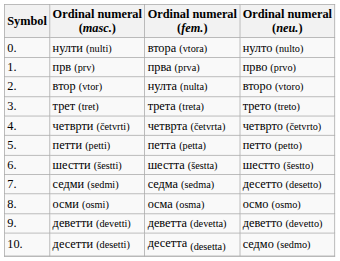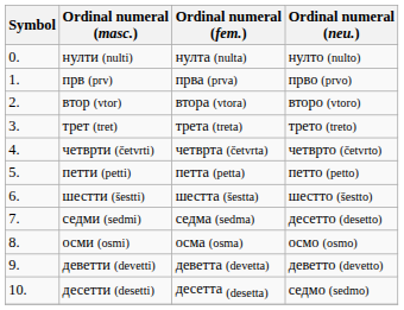 <table class="wikitable" align="center">
 <tr>
 <th>Symbol</th>
 <th>Ordinal numeral <br> (<em>masc.</em>)</th>
 <th>Ordinal numeral <br> (<em>fem.</em>)</th>
 <th>Ordinal numeral <br> (<em>neu.</em>)</th>
 </tr>
 <tr>
 <td>0.</td>
 <td>нулти <small>(nulti)</small></td>
-<td>втора <small>(vtora)</small></td>
+<td>нулта <small>(nulta)</small></td>
 <td>нулто <small>(nulto)</small></td>
 </tr>
 <tr>
 <td>1.</td>
 <td>прв <small>(prv)</small></td>
 <td>прва <small>(prva)</small></td>
 <td>прво <small>(prvo)</small></td>
 </tr>
 <tr>
 <td>2.</td>
 <td>втор <small>(vtor)</small></td>
-<td>нулта <small>(nulta)</small></td>
+<td>втора <small>(vtora)</small></td>
 <td>второ <small>(vtoro)</small></td>
 </tr>
 <tr>
 <td>3.</td>
 <td>трет <small>(tret)</small></td>
 <td>трета <small>(treta)</small></td>
 <td>трето <small>(treto)</small></td>
 </tr>
 <tr>
 <td>4.</td>
 <td>четврти <small>(četvrti)</small></td>
 <td>четврта <small>(četvrta)</small></td>
 <td>четврто <small>(četvrto)</small></td>
 </tr>
 <tr>
 <td>5.</td>
 <td>петти <small>(petti)</small></td>
 <td>петта <small>(petta)</small></td>
 <td>петто <small>(petto)</small></td>
 </tr>
 <tr>
 <td>6.</td>
 <td>шестти <small>(šestti)</small></td>
 <td>шестта <small>(šestta)</small></td>
 <td>шестто <small>(šestto)</small></td>
 </tr>
 <tr>
 <td>7.</td>
 <td>седми <small>(sedmi)</small></td>
 <td>седма <small>(sedma)</small></td>
 <td>десетто <small>(desetto)</small></td>
 </tr>
 <tr>
 <td>8.</td>
 <td>осми <small>(osmi)</small></td>
 <td>осма <small>(osma)</small></td>
 <td>осмо <small>(osmo)</small></td>
 </tr>
 <tr>
 <td>9.</td>
 <td>деветти <small>(devetti)</small></td>
 <td>деветта <small>(devetta)</small></td>
 <td>деветто <small>(devetto)</small></td>
 </tr>
 <tr>
 <td>10.</td>
 <td>десетти <small>(desetti)</small></td>
 <td>десетта <sub>(desetta)</sub></td>
 <td>седмо <small>(sedmo)</small></td>
 </tr>
 <tr>
 </tr>
 </table>
